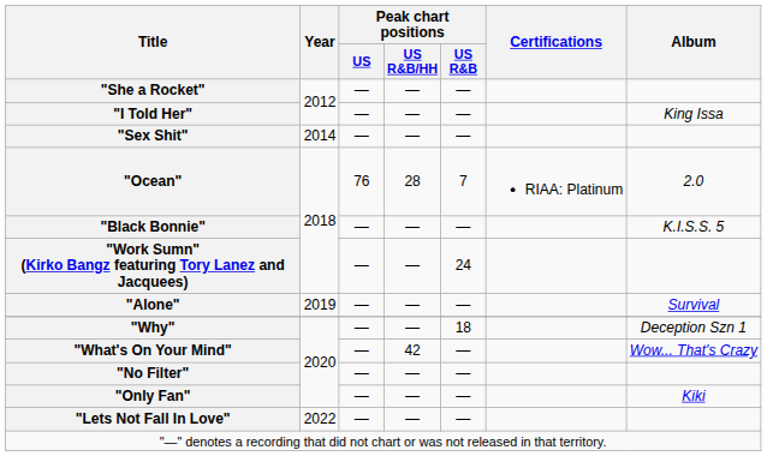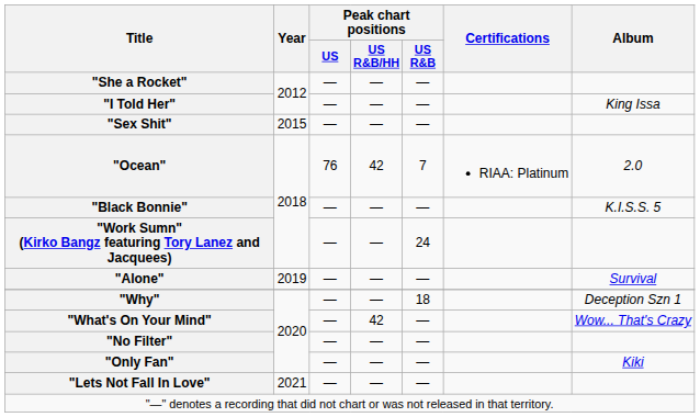 <table class="wikitable plainrowheaders" style="text-align:center;" border="1">
 <tr>
 <th scope="col" rowspan="2" style="width:20em;">Title</th>
 <th scope="col" rowspan="2" style="width:1em;">Year</th>
 <th scope="col" colspan="3">Peak chart positions</th>
 <th scope="col" rowspan="2"><a href='#'>Certifications</a></th>
 <th scope="col" rowspan="2">Album</th>
 </tr>
 <tr>
 <th scope="col" style="width:3em;font-size:90%;"><a href='#'>US</a></th>
 <th scope="col" style="width:3em;font-size:90%;"><a href='#'>US<br>R&B/HH</a></th>
 <th scope="col" style="width:3em;font-size:90%;"><a href='#'>US<br>R&B</a></th>
 </tr>
 <tr>
 <th scope="row">"She a Rocket"<br></th>
 <td rowspan="2">2012</td>
 <td>—</td>
 <td>—</td>
 <td>—</td>
 <td></td>
 <td></td>
 </tr>
 <tr>
 <th scope="row">"I Told Her"<br></th>
 <td>—</td>
 <td>—</td>
 <td>—</td>
 <td></td>
 <td><em>King Issa</em></td>
 </tr>
 <tr>
 <th scope="row">"Sex Shit"<br></th>
-<td rowspan="1">2014</td>
+<td rowspan="1">2015</td>
 <td>—</td>
 <td>—</td>
 <td>—</td>
 <td></td>
 <td></td>
 </tr>
 <tr>
 <th scope="row">"Ocean"<br></th>
 <td rowspan="3">2018</td>
 <td>76</td>
-<td>28</td>
+<td>42</td>
 <td>7</td>
 <td><br><ul><li>RIAA: Platinum</li></ul></td>
 <td><em>2.0</em></td>
 </tr>
 <tr>
 <th scope="row">"Black Bonnie"<br></th>
 <td>—</td>
 <td>—</td>
 <td>—</td>
 <td></td>
 <td><em>K.I.S.S. 5</em></td>
 </tr>
 <tr>
 <th scope="row">"Work Sumn" <br><span>(<a href='#'>Kirko Bangz</a> featuring <a href='#'>Tory Lanez</a> and Jacquees)</span></th>
 <td>—</td>
 <td>—</td>
 <td>24</td>
 <td></td>
 <td></td>
 </tr>
 <tr>
 <th scope="row">"Alone"<br></th>
 <td rowspan="1">2019</td>
 <td>—</td>
 <td>—</td>
 <td>—</td>
 <td></td>
 <td><em><a href='#'>Survival</a></em></td>
 </tr>
 <tr>
 </tr>
 <tr>
 <th scope="row">"Why"<br></th>
 <td rowspan="4">2020</td>
 <td>—</td>
 <td>—</td>
 <td>18</td>
 <td></td>
 <td><em>Deception Szn 1</em></td>
 </tr>
 <tr>
 <th scope="row">"What's On Your Mind"<br></th>
 <td>—</td>
 <td>42</td>
 <td>—</td>
 <td></td>
 <td><em><a href='#'>Wow... That's Crazy</a></em></td>
 </tr>
 <tr>
 <th scope="row">"No Filter"<br></th>
 <td>—</td>
 <td>—</td>
 <td>—</td>
 <td></td>
 <td></td>
 </tr>
 <tr>
 <th scope="row">"Only Fan"<br></th>
 <td>—</td>
 <td>—</td>
 <td>—</td>
 <td></td>
 <td><em><a href='#'>Kiki</a></em></td>
 </tr>
 <tr>
 <th scope="row">"Lets Not Fall In Love"<br></th>
-<td rowspan="1">2022</td>
+<td rowspan="1">2021</td>
 <td>—</td>
 <td>—</td>
 <td>—</td>
 <td></td>
 <td></td>
 </tr>
 <tr>
 <td colspan="13" style="font-size:90%">"—" denotes a recording that did not chart or was not released in that territory.</td>
 </tr>
 </table>
